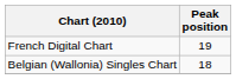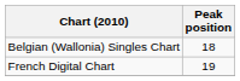 <table class="wikitable sortable">
 <tr>
 <th>Chart (2010)</th>
 <th>Peak<br>position</th>
 </tr>
 <tr>
+<td>Belgian (Wallonia) Singles Chart</td>
+<td align="center">18</td>
+</tr>
+<tr>
 <td>French Digital Chart</td>
 <td align="center">19</td>
 </tr>
 <tr>
-<td>Belgian (Wallonia) Singles Chart</td>
-<td align="center">18</td>
-</tr>
-<tr>
 </tr>
 </table>
